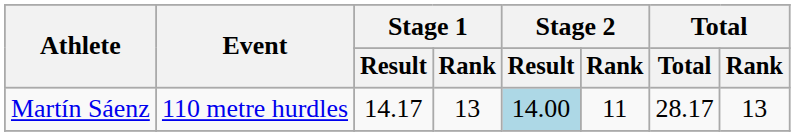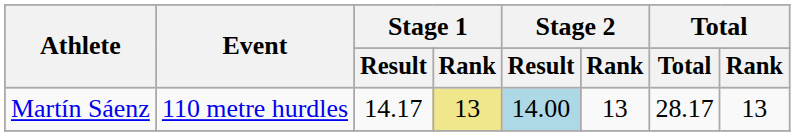 <table class="wikitable" style="font-size:90%">
 <tr>
 <th rowspan=2>Athlete</th>
 <th rowspan=2>Event</th>
 <th colspan=2>Stage 1</th>
 <th colspan=2>Stage 2</th>
 <th colspan=2>Total</th>
 </tr>
 <tr style="font-size:95%">
 <th>Result</th>
 <th>Rank</th>
 <th>Result</th>
 <th>Rank</th>
 <th>Total</th>
 <th>Rank</th>
 </tr>
 <tr align=center>
 <td align=left><a href='#'>Martín Sáenz</a></td>
 <td align=left><a href='#'>110 metre hurdles</a></td>
 <td>14.17</td>
+<td style="background: khaki;">13</td>
+<td style="background: lightblue;">14.00</td>
 <td>13</td>
-<td style="background: lightblue;">14.00</td>
-<td>11</td>
 <td>28.17</td>
 <td>13</td>
 </tr>
 </table>
